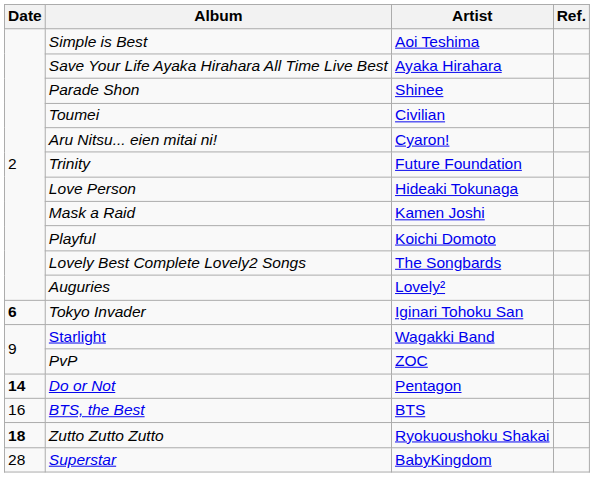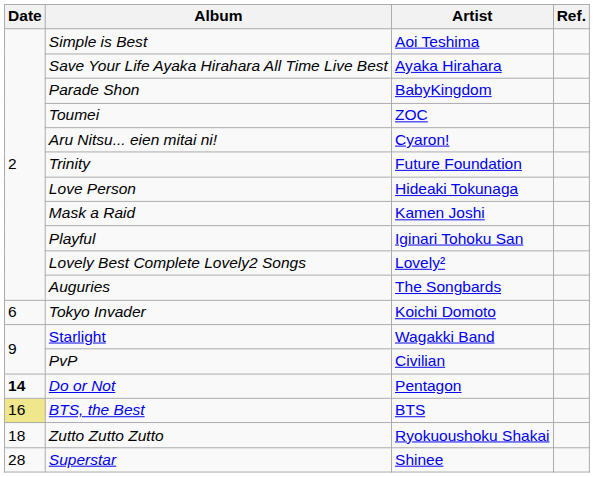 <table class="wikitable">
 <tr>
 <th>Date</th>
 <th>Album</th>
 <th>Artist</th>
 <th>Ref.</th>
 </tr>
 <tr>
 <td rowspan="11">2</td>
 <td><em>Simple is Best</em></td>
 <td><a href='#'>Aoi Teshima</a></td>
 <td></td>
 </tr>
 <tr>
 <td><em>Save Your Life Ayaka Hirahara All Time Live Best</em></td>
 <td><a href='#'>Ayaka Hirahara</a></td>
 <td></td>
 </tr>
 <tr>
 <td><em>Parade Shon</em></td>
-<td><a href='#'>Shinee</a></td>
+<td><a href='#'>BabyKingdom</a></td>
 <td></td>
 </tr>
 <tr>
 <td><em>Toumei</em></td>
-<td><a href='#'>Civilian</a></td>
+<td><a href='#'>ZOC</a></td>
 <td></td>
 </tr>
 <tr>
 <td><em>Aru Nitsu... eien mitai ni!</em></td>
 <td><a href='#'>Cyaron!</a></td>
 <td></td>
 </tr>
 <tr>
 <td><em>Trinity</em></td>
 <td><a href='#'>Future Foundation</a></td>
 <td></td>
 </tr>
 <tr>
 <td><em>Love Person</em></td>
 <td><a href='#'>Hideaki Tokunaga</a></td>
 <td></td>
 </tr>
 <tr>
 <td><em>Mask a Raid</em></td>
 <td><a href='#'>Kamen Joshi</a></td>
 <td></td>
 </tr>
 <tr>
 <td><em>Playful</em></td>
-<td><a href='#'>Koichi Domoto</a></td>
+<td><a href='#'>Iginari Tohoku San</a></td>
 <td></td>
 </tr>
 <tr>
 <td><em>Lovely Best Complete Lovely2 Songs</em></td>
+<td><a href='#'>Lovely²</a></td>
+<td></td>
+</tr>
+<tr>
+<td><em>Auguries</em></td>
 <td><a href='#'>The Songbards</a></td>
 <td></td>
 </tr>
 <tr>
-<td><em>Auguries</em></td>
-<td><a href='#'>Lovely²</a></td>
-<td></td>
-</tr>
-<tr>
-<td><strong>6</strong></td>
+<td>6</td>
 <td><em>Tokyo Invader</em></td>
-<td><a href='#'>Iginari Tohoku San</a></td>
+<td><a href='#'>Koichi Domoto</a></td>
 <td></td>
 </tr>
 <tr>
 <td rowspan="2">9</td>
 <td><a href='#'>Starlight</a></td>
 <td><a href='#'>Wagakki Band</a></td>
 <td></td>
 </tr>
 <tr>
 <td><em>PvP</em></td>
-<td><a href='#'>ZOC</a></td>
+<td><a href='#'>Civilian</a></td>
 <td></td>
 </tr>
 <tr>
 <td><strong>14</strong></td>
 <td><em><a href='#'>Do or Not</a></em></td>
 <td><a href='#'>Pentagon</a></td>
 <td></td>
 </tr>
 <tr>
-<td>16</td>
+<td style="background: khaki;">16</td>
 <td><em><a href='#'>BTS, the Best</a></em></td>
 <td><a href='#'>BTS</a></td>
 <td></td>
 </tr>
 <tr>
-<td><strong>18</strong></td>
+<td>18</td>
 <td><em>Zutto Zutto Zutto</em></td>
 <td><a href='#'>Ryokuoushoku Shakai</a></td>
 <td></td>
 </tr>
 <tr>
 <td>28</td>
 <td><em><a href='#'>Superstar</a></em></td>
-<td><a href='#'>BabyKingdom</a></td>
+<td><a href='#'>Shinee</a></td>
 <td></td>
 </tr>
 </table>
